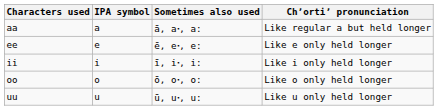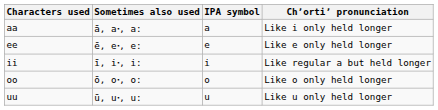 <table class="wikitable">
 <tr>
 <th>Characters used</th>
+<th>Sometimes also used</th>
 <th>IPA symbol</th>
-<th>Sometimes also used</th>
 <th>Chʼortiʼ pronunciation</th>
 </tr>
 <tr>
 <td>aa</td>
+<td>ā, aꞏ, a꞉</td>
 <td>a</td>
-<td>ā, aꞏ, a꞉</td>
-<td>Like regular a but held longer</td>
+<td>Like i only held longer</td>
 </tr>
 <tr>
 <td>ee</td>
+<td>ē, eꞏ, e꞉</td>
 <td>e</td>
-<td>ē, eꞏ, e꞉</td>
 <td>Like e only held longer</td>
 </tr>
 <tr>
 <td>ii</td>
+<td>ī, iꞏ, i꞉</td>
 <td>i</td>
-<td>ī, iꞏ, i꞉</td>
-<td>Like i only held longer</td>
+<td>Like regular a but held longer</td>
 </tr>
 <tr>
 <td>oo</td>
+<td>ō, oꞏ, o꞉</td>
 <td>o</td>
-<td>ō, oꞏ, o꞉</td>
 <td>Like o only held longer</td>
 </tr>
 <tr>
 <td>uu</td>
+<td>ū, uꞏ, u꞉</td>
 <td>u</td>
-<td>ū, uꞏ, u꞉</td>
 <td>Like u only held longer</td>
 </tr>
 </table>
